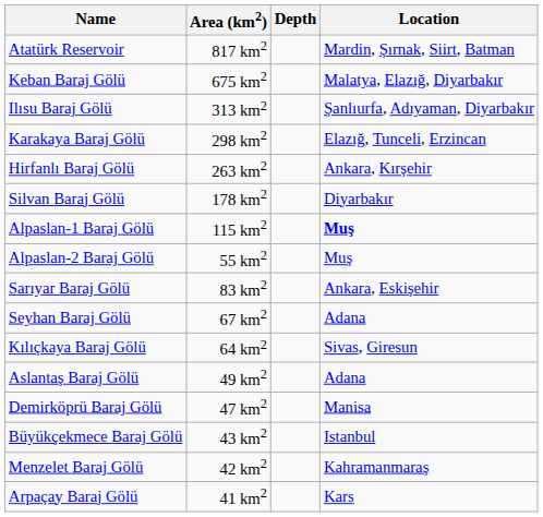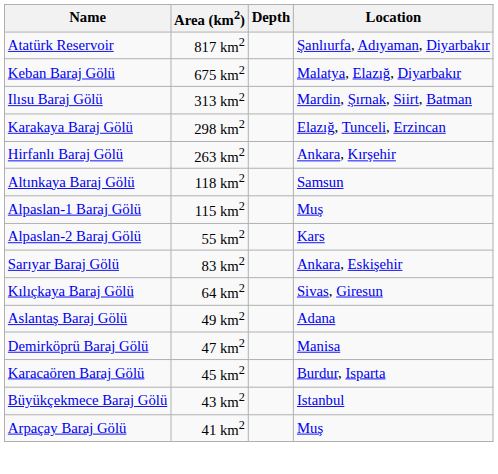 <table class="wikitable sortable">
 <tr>
 <th>Name</th>
 <th>Area (km<sup>2</sup>)</th>
 <th>Depth</th>
 <th>Location</th>
 </tr>
 <tr>
 <td><a href='#'>Atatürk Reservoir</a></td>
 <td align="right">817 km<sup>2</sup></td>
 <td align="right"></td>
-<td><a href='#'>Mardin</a>, <a href='#'>Şırnak</a>, <a href='#'>Siirt</a>, <a href='#'>Batman</a></td>
+<td><a href='#'>Şanlıurfa</a>, <a href='#'>Adıyaman</a>, <a href='#'>Diyarbakır</a></td>
 </tr>
 <tr>
 <td><a href='#'>Keban Baraj Gölü</a></td>
 <td align="right">675 km<sup>2</sup></td>
 <td align="right"></td>
 <td><a href='#'>Malatya</a>, <a href='#'>Elazığ</a>, <a href='#'>Diyarbakır</a></td>
 </tr>
 <tr>
 <td><a href='#'>Ilısu Baraj Gölü</a></td>
 <td align="right">313 km<sup>2</sup></td>
 <td align="right"></td>
-<td><a href='#'>Şanlıurfa</a>, <a href='#'>Adıyaman</a>, <a href='#'>Diyarbakır</a></td>
+<td><a href='#'>Mardin</a>, <a href='#'>Şırnak</a>, <a href='#'>Siirt</a>, <a href='#'>Batman</a></td>
 </tr>
 <tr>
 <td><a href='#'>Karakaya Baraj Gölü</a></td>
 <td align="right">298 km<sup>2</sup></td>
 <td align="right"></td>
 <td><a href='#'>Elazığ</a>, <a href='#'>Tunceli</a>, <a href='#'>Erzincan</a></td>
 </tr>
 <tr>
 <td><a href='#'>Hirfanlı Baraj Gölü</a></td>
 <td align="right">263 km<sup>2</sup></td>
 <td align="right"></td>
 <td><a href='#'>Ankara</a>, <a href='#'>Kırşehir</a></td>
 </tr>
 <tr>
-<td><a href='#'>Silvan Baraj Gölü</a></td>
-<td align="right">178 km<sup>2</sup></td>
+<td><a href='#'>Altınkaya Baraj Gölü</a></td>
+<td align="right">118 km<sup>2</sup></td>
 <td align="right"></td>
-<td><a href='#'>Diyarbakır</a></td>
+<td><a href='#'>Samsun</a></td>
 </tr>
 <tr>
 <td><a href='#'>Alpaslan-1 Baraj Gölü</a></td>
 <td align="right">115 km<sup>2</sup></td>
 <td align="right"></td>
-<td><strong><a href='#'>Muş</a></strong></td>
+<td><a href='#'>Muş</a></td>
 </tr>
 <tr>
 <td><a href='#'>Alpaslan-2 Baraj Gölü</a></td>
 <td align="right">55 km<sup>2</sup></td>
 <td align="right"></td>
-<td><a href='#'>Muş</a></td>
+<td><a href='#'>Kars</a></td>
 </tr>
 <tr>
 <td><a href='#'>Sarıyar Baraj Gölü</a></td>
 <td align="right">83 km<sup>2</sup></td>
 <td align="right"></td>
 <td><a href='#'>Ankara</a>, <a href='#'>Eskişehir</a></td>
-</tr>
-<tr>
-<td><a href='#'>Seyhan Baraj Gölü</a></td>
-<td align="right">67 km<sup>2</sup></td>
-<td align="right"></td>
-<td><a href='#'>Adana</a></td>
 </tr>
 <tr>
 <td><a href='#'>Kılıçkaya Baraj Gölü</a></td>
 <td align="right">64 km<sup>2</sup></td>
 <td align="right"></td>
 <td><a href='#'>Sivas</a>, <a href='#'>Giresun</a></td>
 </tr>
 <tr>
 <td><a href='#'>Aslantaş Baraj Gölü</a></td>
 <td align="right">49 km<sup>2</sup></td>
 <td align="right"></td>
 <td><a href='#'>Adana</a></td>
 </tr>
 <tr>
 <td><a href='#'>Demirköprü Baraj Gölü</a></td>
 <td align="right">47 km<sup>2</sup></td>
 <td align="right"></td>
 <td><a href='#'>Manisa</a></td>
 </tr>
 <tr>
+<td><a href='#'>Karacaören Baraj Gölü</a></td>
+<td align="right">45 km<sup>2</sup></td>
+<td align="right"></td>
+<td><a href='#'>Burdur</a>, <a href='#'>Isparta</a></td>
+</tr>
+<tr>
 <td><a href='#'>Büyükçekmece Baraj Gölü</a></td>
 <td align="right">43 km<sup>2</sup></td>
 <td align="right"></td>
 <td><a href='#'>Istanbul</a></td>
 </tr>
 <tr>
-<td><a href='#'>Menzelet Baraj Gölü</a></td>
-<td align="right">42 km<sup>2</sup></td>
-<td align="right"></td>
-<td><a href='#'>Kahramanmaraş</a></td>
-</tr>
-<tr>
 <td><a href='#'>Arpaçay Baraj Gölü</a></td>
 <td align="right">41 km<sup>2</sup></td>
 <td align="right"></td>
-<td><a href='#'>Kars</a></td>
+<td><a href='#'>Muş</a></td>
 </tr>
 </table>
